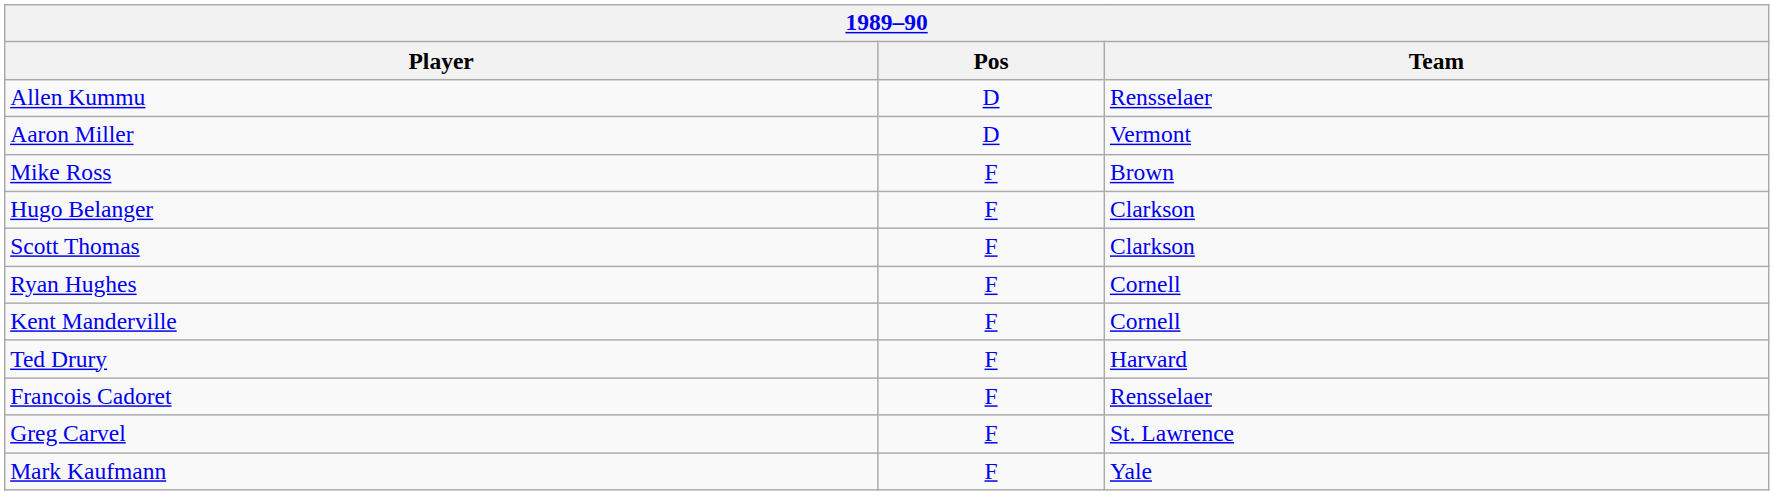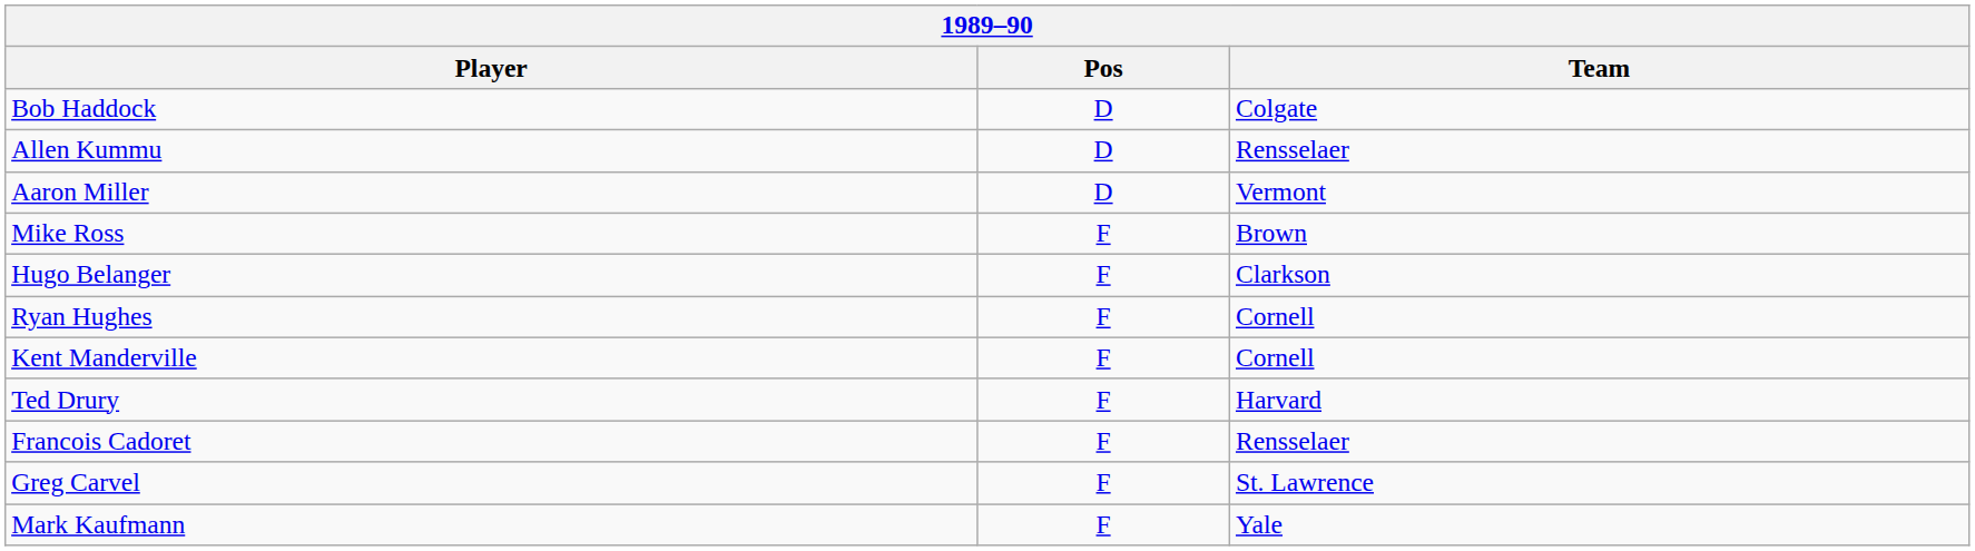 <table class="wikitable" width=95%>
 <tr>
 <th colspan=3><a href='#'>1989–90</a></th>
 </tr>
 <tr>
 <th>Player</th>
 <th>Pos</th>
 <th>Team</th>
+</tr>
+<tr>
+<td><a href='#'>Bob Haddock</a></td>
+<td align=center><a href='#'>D</a></td>
+<td><a href='#'>Colgate</a></td>
 </tr>
 <tr>
 <td><a href='#'>Allen Kummu</a></td>
 <td align=center><a href='#'>D</a></td>
 <td><a href='#'>Rensselaer</a></td>
 </tr>
 <tr>
 <td><a href='#'>Aaron Miller</a></td>
 <td align=center><a href='#'>D</a></td>
 <td><a href='#'>Vermont</a></td>
 </tr>
 <tr>
 <td><a href='#'>Mike Ross</a></td>
 <td align=center><a href='#'>F</a></td>
 <td><a href='#'>Brown</a></td>
 </tr>
 <tr>
 <td><a href='#'>Hugo Belanger</a></td>
-<td align=center><a href='#'>F</a></td>
-<td><a href='#'>Clarkson</a></td>
-</tr>
-<tr>
-<td><a href='#'>Scott Thomas</a></td>
 <td align=center><a href='#'>F</a></td>
 <td><a href='#'>Clarkson</a></td>
 </tr>
 <tr>
 <td><a href='#'>Ryan Hughes</a></td>
 <td align=center><a href='#'>F</a></td>
 <td><a href='#'>Cornell</a></td>
 </tr>
 <tr>
 <td><a href='#'>Kent Manderville</a></td>
 <td align=center><a href='#'>F</a></td>
 <td><a href='#'>Cornell</a></td>
 </tr>
 <tr>
 <td><a href='#'>Ted Drury</a></td>
 <td align=center><a href='#'>F</a></td>
 <td><a href='#'>Harvard</a></td>
 </tr>
 <tr>
 <td><a href='#'>Francois Cadoret</a></td>
 <td align=center><a href='#'>F</a></td>
 <td><a href='#'>Rensselaer</a></td>
 </tr>
 <tr>
 <td><a href='#'>Greg Carvel</a></td>
 <td align=center><a href='#'>F</a></td>
 <td><a href='#'>St. Lawrence</a></td>
 </tr>
 <tr>
 <td><a href='#'>Mark Kaufmann</a></td>
 <td align=center><a href='#'>F</a></td>
 <td><a href='#'>Yale</a></td>
 </tr>
 </table>
